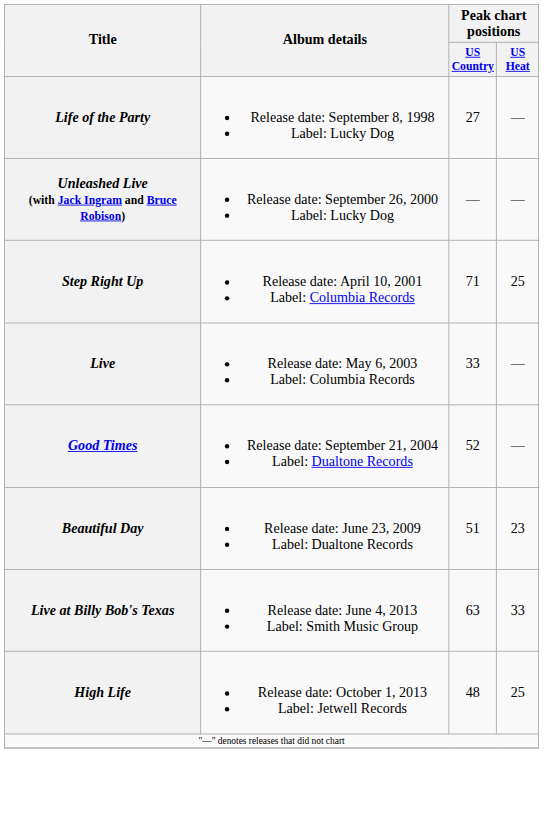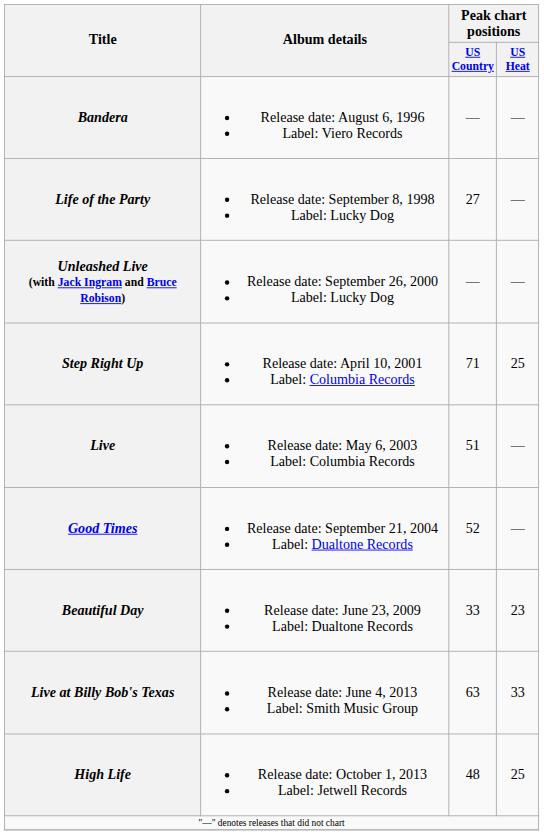 <table class="wikitable plainrowheaders" style="text-align:center;">
 <tr>
 <th rowspan="2" style="width:16em;">Title</th>
 <th rowspan="2" style="width:20em;">Album details</th>
 <th colspan="2">Peak chart<br>positions</th>
 </tr>
 <tr style="font-size:smaller;">
 <th width="45"><a href='#'>US Country</a></th>
 <th width="45"><a href='#'>US<br>Heat</a></th>
+</tr>
+<tr>
+<th scope="row"><em>Bandera</em></th>
+<td><br><ul><li>Release date: August 6, 1996</li><li>Label: Viero Records</li></ul></td>
+<td>—</td>
+<td>—</td>
 </tr>
 <tr>
 <th scope="row"><em>Life of the Party</em></th>
 <td><br><ul><li>Release date: September 8, 1998</li><li>Label: Lucky Dog</li></ul></td>
 <td>27</td>
 <td>—</td>
 </tr>
 <tr>
 <th scope="row"><em>Unleashed Live</em><br><small>(with <a href='#'>Jack Ingram</a> and <a href='#'>Bruce Robison</a>)</small></th>
 <td><br><ul><li>Release date: September 26, 2000</li><li>Label: Lucky Dog</li></ul></td>
 <td>—</td>
 <td>—</td>
 </tr>
 <tr>
 <th scope="row"><em>Step Right Up</em></th>
 <td><br><ul><li>Release date: April 10, 2001</li><li>Label: <a href='#'>Columbia Records</a></li></ul></td>
 <td>71</td>
 <td>25</td>
 </tr>
 <tr>
 <th scope="row"><em>Live</em></th>
 <td><br><ul><li>Release date: May 6, 2003</li><li>Label: Columbia Records</li></ul></td>
-<td>33</td>
+<td>51</td>
 <td>—</td>
 </tr>
 <tr>
 <th scope="row"><a href='#'><em>Good Times</em></a></th>
 <td><br><ul><li>Release date: September 21, 2004</li><li>Label: <a href='#'>Dualtone Records</a></li></ul></td>
 <td>52</td>
 <td>—</td>
 </tr>
 <tr>
 <th scope="row"><em>Beautiful Day</em></th>
 <td><br><ul><li>Release date: June 23, 2009</li><li>Label: Dualtone Records</li></ul></td>
-<td>51</td>
+<td>33</td>
 <td>23</td>
 </tr>
 <tr>
 <th scope="row"><em>Live at Billy Bob's Texas</em></th>
 <td><br><ul><li>Release date: June 4, 2013</li><li>Label: Smith Music Group</li></ul></td>
 <td>63</td>
 <td>33</td>
 </tr>
 <tr>
 <th scope="row"><em>High Life</em></th>
 <td><br><ul><li>Release date: October 1, 2013</li><li>Label: Jetwell Records</li></ul></td>
 <td>48</td>
 <td>25</td>
 </tr>
 <tr>
 <td colspan="4" style="font-size:8pt">"—" denotes releases that did not chart</td>
 </tr>
 <tr>
 </tr>
 </table>
